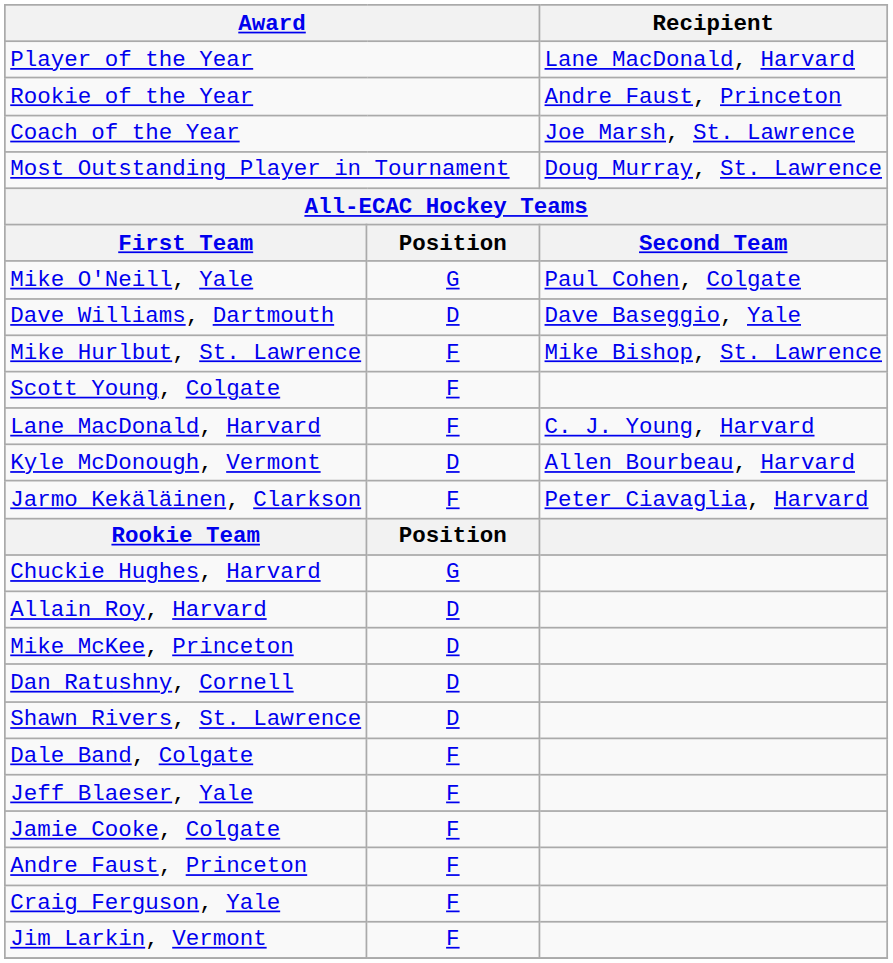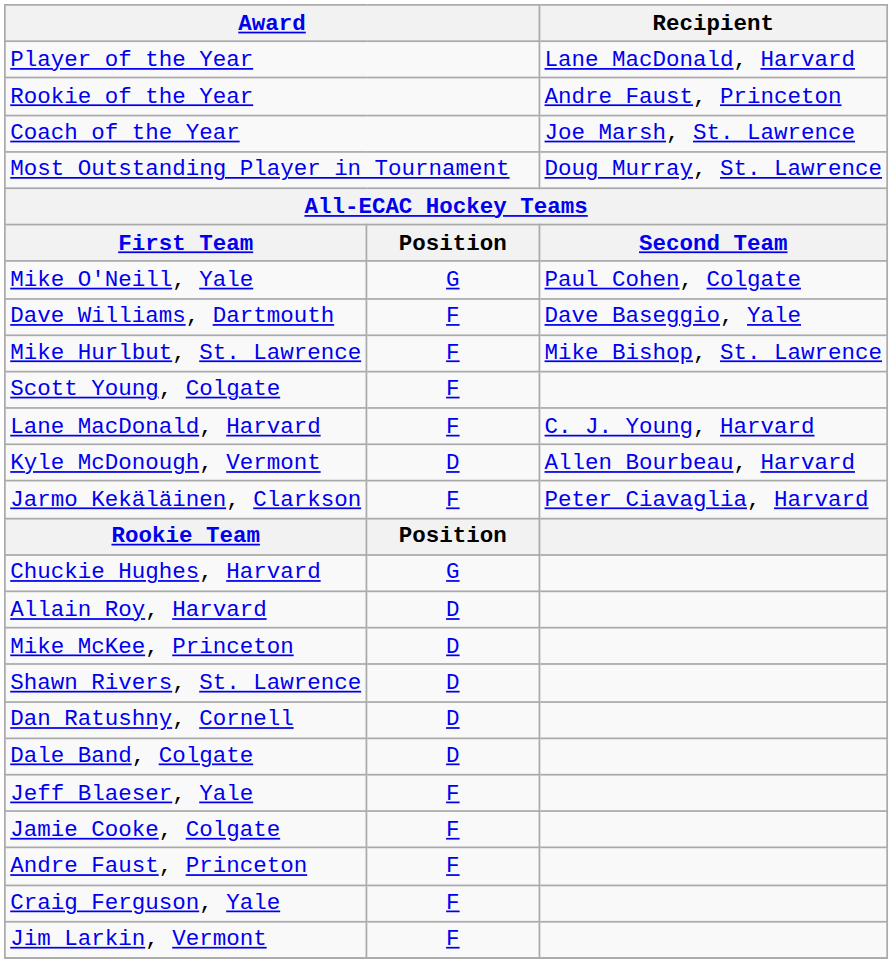 <table class="wikitable">
 <tr>
 <th colspan=2><a href='#'>Award</a></th>
 <th>Recipient</th>
 </tr>
 <tr>
 <td colspan=2><a href='#'>Player of the Year</a></td>
 <td><a href='#'>Lane MacDonald</a>, <a href='#'>Harvard</a></td>
 </tr>
 <tr>
 <td colspan=2><a href='#'>Rookie of the Year</a></td>
 <td><a href='#'>Andre Faust</a>, <a href='#'>Princeton</a></td>
 </tr>
 <tr>
 <td colspan=2><a href='#'>Coach of the Year</a></td>
 <td><a href='#'>Joe Marsh</a>, <a href='#'>St. Lawrence</a></td>
 </tr>
 <tr>
 <td colspan=2><a href='#'>Most Outstanding Player in Tournament</a></td>
 <td><a href='#'>Doug Murray</a>, <a href='#'>St. Lawrence</a></td>
 </tr>
 <tr>
 <th colspan=3><a href='#'>All-ECAC Hockey Teams</a></th>
 </tr>
 <tr>
 <th><a href='#'>First Team</a></th>
 <th>  Position  </th>
 <th><a href='#'>Second Team</a></th>
 </tr>
 <tr>
 <td><a href='#'>Mike O'Neill</a>, <a href='#'>Yale</a></td>
 <td align=center><a href='#'>G</a></td>
 <td><a href='#'>Paul Cohen</a>, <a href='#'>Colgate</a></td>
 </tr>
 <tr>
 <td><a href='#'>Dave Williams</a>, <a href='#'>Dartmouth</a></td>
-<td align=center><a href='#'>D</a></td>
+<td align=center><a href='#'>F</a></td>
 <td><a href='#'>Dave Baseggio</a>, <a href='#'>Yale</a></td>
 </tr>
 <tr>
 <td><a href='#'>Mike Hurlbut</a>, <a href='#'>St. Lawrence</a></td>
 <td align=center><a href='#'>F</a></td>
 <td><a href='#'>Mike Bishop</a>, <a href='#'>St. Lawrence</a></td>
 </tr>
 <tr>
 <td><a href='#'>Scott Young</a>, <a href='#'>Colgate</a></td>
 <td align=center><a href='#'>F</a></td>
 <td></td>
 </tr>
 <tr>
 <td><a href='#'>Lane MacDonald</a>, <a href='#'>Harvard</a></td>
 <td align=center><a href='#'>F</a></td>
 <td><a href='#'>C. J. Young</a>, <a href='#'>Harvard</a></td>
 </tr>
 <tr>
 <td><a href='#'>Kyle McDonough</a>, <a href='#'>Vermont</a></td>
 <td align=center><a href='#'>D</a></td>
 <td><a href='#'>Allen Bourbeau</a>, <a href='#'>Harvard</a></td>
 </tr>
 <tr>
 <td><a href='#'>Jarmo Kekäläinen</a>, <a href='#'>Clarkson</a></td>
 <td align=center><a href='#'>F</a></td>
 <td><a href='#'>Peter Ciavaglia</a>, <a href='#'>Harvard</a></td>
 </tr>
 <tr>
 <th><a href='#'>Rookie Team</a></th>
 <th>  Position  </th>
 <th></th>
 </tr>
 <tr>
 <td><a href='#'>Chuckie Hughes</a>, <a href='#'>Harvard</a></td>
 <td align=center><a href='#'>G</a></td>
 <td></td>
 </tr>
 <tr>
 <td><a href='#'>Allain Roy</a>, <a href='#'>Harvard</a></td>
 <td align=center><a href='#'>D</a></td>
 <td></td>
 </tr>
 <tr>
 <td><a href='#'>Mike McKee</a>, <a href='#'>Princeton</a></td>
 <td align=center><a href='#'>D</a></td>
 <td></td>
 </tr>
 <tr>
+<td><a href='#'>Shawn Rivers</a>, <a href='#'>St. Lawrence</a></td>
+<td align=center><a href='#'>D</a></td>
+<td></td>
+</tr>
+<tr>
 <td><a href='#'>Dan Ratushny</a>, <a href='#'>Cornell</a></td>
 <td align=center><a href='#'>D</a></td>
 <td></td>
 </tr>
 <tr>
-<td><a href='#'>Shawn Rivers</a>, <a href='#'>St. Lawrence</a></td>
+<td><a href='#'>Dale Band</a>, <a href='#'>Colgate</a></td>
 <td align=center><a href='#'>D</a></td>
-<td></td>
-</tr>
-<tr>
-<td><a href='#'>Dale Band</a>, <a href='#'>Colgate</a></td>
-<td align=center><a href='#'>F</a></td>
 <td></td>
 </tr>
 <tr>
 <td><a href='#'>Jeff Blaeser</a>, <a href='#'>Yale</a></td>
 <td align=center><a href='#'>F</a></td>
 <td></td>
 </tr>
 <tr>
 <td><a href='#'>Jamie Cooke</a>, <a href='#'>Colgate</a></td>
 <td align=center><a href='#'>F</a></td>
 <td></td>
 </tr>
 <tr>
 <td><a href='#'>Andre Faust</a>, <a href='#'>Princeton</a></td>
 <td align=center><a href='#'>F</a></td>
 <td></td>
 </tr>
 <tr>
 <td><a href='#'>Craig Ferguson</a>, <a href='#'>Yale</a></td>
 <td align=center><a href='#'>F</a></td>
 <td></td>
 </tr>
 <tr>
 <td><a href='#'>Jim Larkin</a>, <a href='#'>Vermont</a></td>
 <td align=center><a href='#'>F</a></td>
 <td></td>
 </tr>
 <tr>
 </tr>
 </table>
